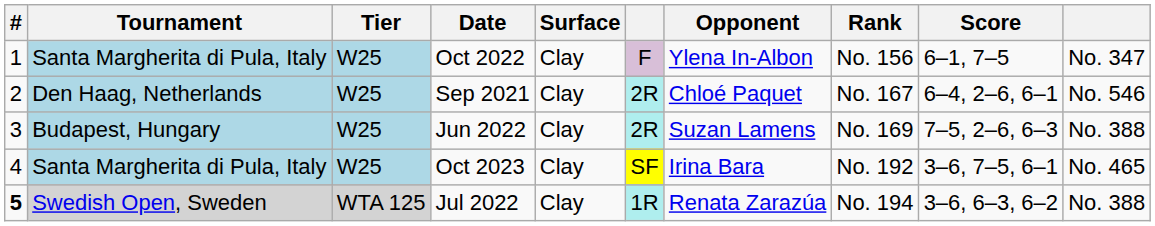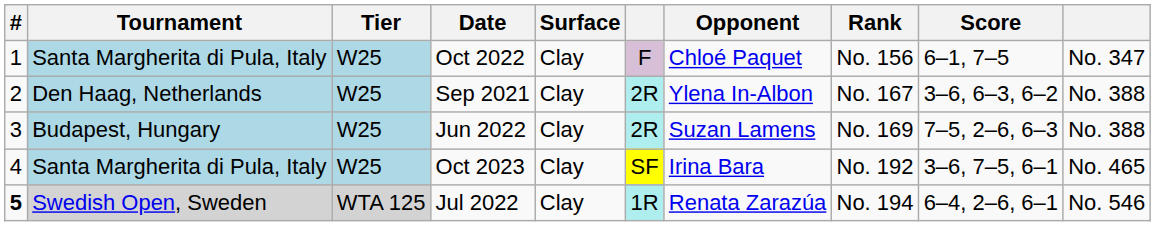 <table class="wikitable sortable" style="font-size:96%">
 <tr>
 <th scope="col">#</th>
 <th scope="col">Tournament</th>
 <th scope="col">Tier</th>
 <th scope="col">Date</th>
 <th scope="col">Surface</th>
 <th scope="col"></th>
 <th scope="col">Opponent</th>
 <th scope="col">Rank</th>
 <th class="unsortable" scope="col">Score</th>
 <th></th>
 </tr>
 <tr>
 <td align="center">1</td>
 <td bgcolor="lightblue">Santa Margherita di Pula, Italy</td>
 <td bgcolor="lightblue">W25</td>
 <td>Oct 2022</td>
 <td>Clay</td>
 <td bgcolor=thistle align="center">F</td>
-<td> <a href='#'>Ylena In-Albon</a></td>
+<td> <a href='#'>Chloé Paquet</a></td>
 <td>No. 156</td>
 <td>6–1, 7–5</td>
 <td>No. 347</td>
 </tr>
 <tr>
 <td align="center">2</td>
 <td bgcolor="lightblue">Den Haag, Netherlands</td>
 <td bgcolor="lightblue">W25</td>
 <td>Sep 2021</td>
 <td>Clay</td>
 <td bgcolor=afeeee align="center">2R</td>
-<td> <a href='#'>Chloé Paquet</a></td>
+<td> <a href='#'>Ylena In-Albon</a></td>
 <td>No. 167</td>
-<td>6–4, 2–6, 6–1</td>
-<td>No. 546</td>
+<td>3–6, 6–3, 6–2</td>
+<td>No. 388</td>
 </tr>
 <tr>
 <td align="center">3</td>
 <td bgcolor="lightblue">Budapest, Hungary</td>
 <td bgcolor="lightblue">W25</td>
 <td>Jun 2022</td>
 <td>Clay</td>
 <td bgcolor=afeeee align="center">2R</td>
 <td> <a href='#'>Suzan Lamens</a></td>
 <td>No. 169</td>
 <td>7–5, 2–6, 6–3</td>
 <td>No. 388</td>
 </tr>
 <tr>
 <td align="center">4</td>
 <td bgcolor="lightblue">Santa Margherita di Pula, Italy</td>
 <td bgcolor="lightblue">W25</td>
 <td>Oct 2023</td>
 <td>Clay</td>
 <td bgcolor=yellow align="center">SF</td>
 <td> <a href='#'>Irina Bara</a></td>
 <td>No. 192</td>
 <td>3–6, 7–5, 6–1</td>
 <td>No. 465</td>
 </tr>
 <tr>
 <td align="center"><strong>5</strong></td>
 <td bgcolor="lightgrey"><a href='#'>Swedish Open</a>, Sweden</td>
 <td bgcolor="lightgrey">WTA 125</td>
 <td>Jul 2022</td>
 <td>Clay</td>
 <td bgcolor=afeeee align="center">1R</td>
 <td> <a href='#'>Renata Zarazúa</a></td>
 <td>No. 194</td>
-<td>3–6, 6–3, 6–2</td>
-<td>No. 388</td>
+<td>6–4, 2–6, 6–1</td>
+<td>No. 546</td>
 </tr>
 </table>
